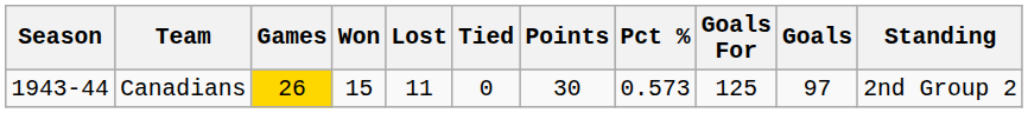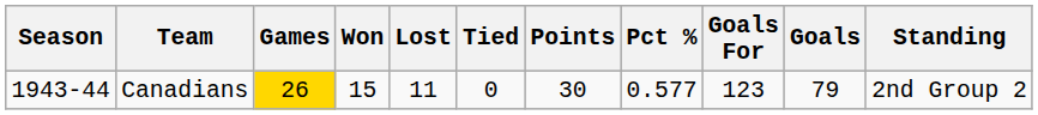 <table class="wikitable">
 <tr>
 <th>Season</th>
 <th>Team</th>
 <th>Games</th>
 <th>Won</th>
 <th>Lost</th>
 <th>Tied</th>
 <th>Points</th>
 <th>Pct %</th>
 <th>Goals<br>For</th>
 <th>Goals<br></th>
 <th>Standing</th>
 </tr>
 <tr align="center">
 <td>1943-44</td>
 <td>Canadians</td>
 <td style="background: gold;">26</td>
 <td>15</td>
 <td>11</td>
 <td>0</td>
 <td>30</td>
-<td>0.573</td>
-<td>125</td>
-<td>97</td>
+<td>0.577</td>
+<td>123</td>
+<td>79</td>
 <td>2nd Group 2</td>
 </tr>
 </table>
